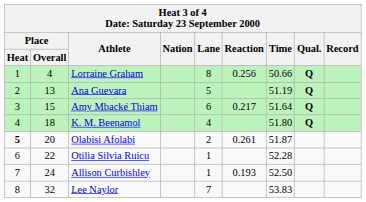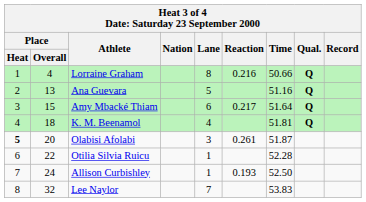 <table class="wikitable sortable">
 <tr>
 <th colspan=9>Heat 3 of 4 <br> Date: Saturday 23 September 2000 <br></th>
 </tr>
 <tr>
 <th colspan=2>Place</th>
 <th rowspan=2>Athlete</th>
 <th rowspan=2>Nation</th>
 <th rowspan=2>Lane</th>
 <th rowspan=2>Reaction</th>
 <th rowspan=2>Time</th>
 <th rowspan=2>Qual.</th>
 <th rowspan=2>Record</th>
 </tr>
 <tr>
 <th>Heat</th>
 <th>Overall</th>
 </tr>
 <tr bgcolor = "bbf3bb">
 <td align="center">1</td>
 <td align="center">4</td>
 <td align="left"><a href='#'>Lorraine Graham</a></td>
 <td align="left"></td>
 <td align="center">8</td>
-<td align="center">0.256</td>
+<td align="center">0.216</td>
 <td align="center">50.66</td>
 <td align="center"><strong>Q </strong></td>
 <td align="center"></td>
 </tr>
 <tr bgcolor = "bbf3bb">
 <td align="center">2</td>
 <td align="center">13</td>
 <td align="left"><a href='#'>Ana Guevara</a></td>
 <td align="left"></td>
 <td align="center">5</td>
 <td align="center"></td>
-<td align="center">51.19</td>
+<td align="center">51.16</td>
 <td align="center"><strong>Q </strong></td>
 <td align="center"></td>
 </tr>
 <tr bgcolor = "bbf3bb">
 <td align="center">3</td>
 <td align="center">15</td>
 <td align="left"><a href='#'>Amy Mbacké Thiam</a></td>
 <td align="left"></td>
 <td align="center">6</td>
 <td align="center">0.217</td>
 <td align="center">51.64</td>
 <td align="center"><strong>Q</strong></td>
 <td align="center"></td>
 </tr>
 <tr bgcolor = "bbf3bb">
 <td align="center">4</td>
 <td align="center">18</td>
 <td align="left"><a href='#'>K. M. Beenamol</a></td>
 <td align="left"></td>
 <td align="center">4</td>
 <td align="center"></td>
-<td align="center">51.80</td>
+<td align="center">51.81</td>
 <td align="center"><strong>Q</strong></td>
 <td align="center"></td>
 </tr>
 <tr>
 <td align="center"><strong>5</strong></td>
 <td align="center">20</td>
 <td align="left"><a href='#'>Olabisi Afolabi</a></td>
 <td align="left"></td>
-<td align="center">2</td>
+<td align="center">3</td>
 <td align="center">0.261</td>
 <td align="center">51.87</td>
 <td align="center"></td>
 <td align="center"></td>
 </tr>
 <tr>
 <td align="center">6</td>
 <td align="center">22</td>
 <td align="left"><a href='#'>Otilia Silvia Ruicu</a></td>
 <td align="left"></td>
 <td align="center">1</td>
 <td align="center"></td>
 <td align="center">52.28</td>
 <td align="center"></td>
 <td align="center"></td>
 </tr>
 <tr>
 <td align="center">7</td>
 <td align="center">24</td>
 <td align="left"><a href='#'>Allison Curbishley</a></td>
 <td align="left"></td>
 <td align="center">1</td>
 <td align="center">0.193</td>
 <td align="center">52.50</td>
 <td align="center"></td>
 <td align="center"></td>
 </tr>
 <tr>
 <td align="center">8</td>
 <td align="center">32</td>
 <td align="left"><a href='#'>Lee Naylor</a></td>
 <td align="left"></td>
 <td align="center">7</td>
 <td align="center"></td>
 <td align="center">53.83</td>
 <td align="center"></td>
 <td align="center"></td>
 </tr>
 </table>
